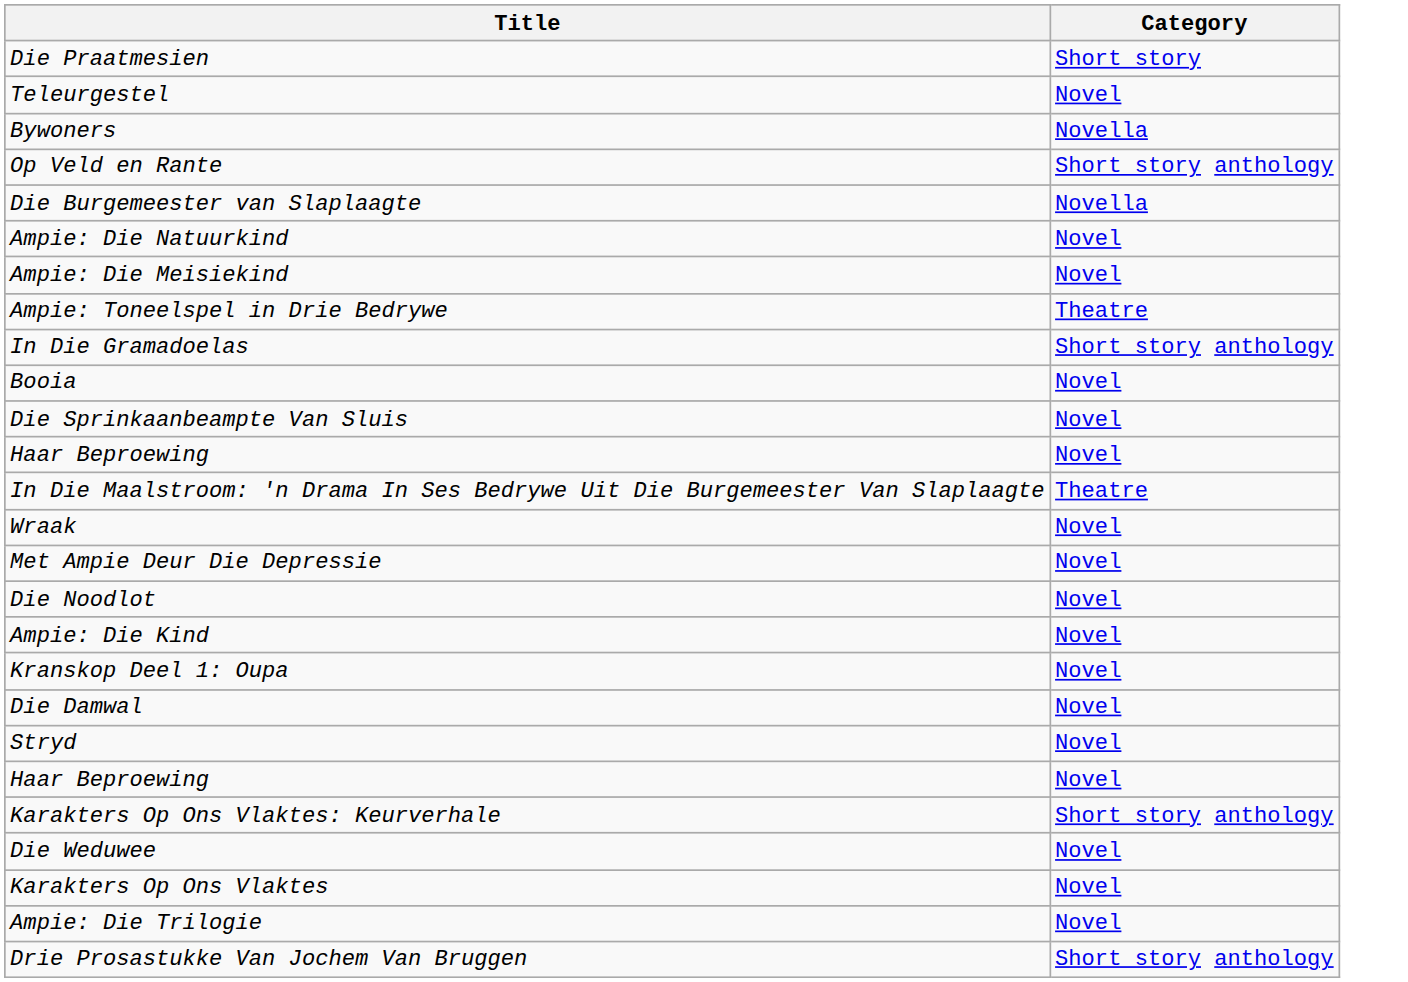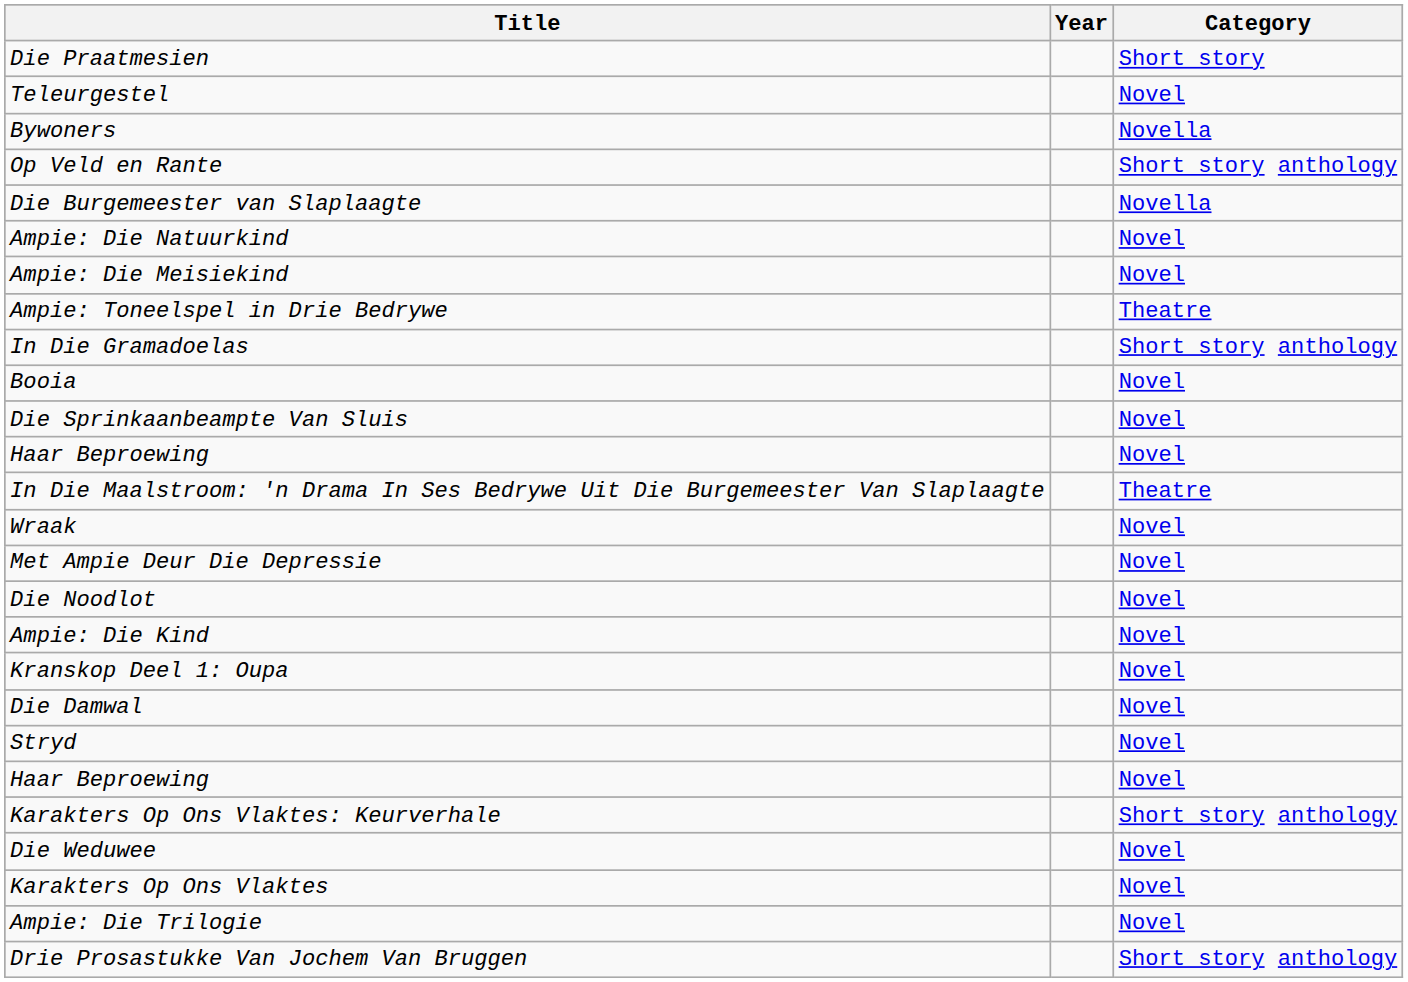 <table class="wikitable sortable">
 <tr>
 <th>Title</th>
+<th>Year</th>
 <th>Category</th>
 </tr>
 <tr>
 <td><em>Die Praatmesien</em></td>
+<td></td>
 <td><a href='#'>Short story</a></td>
 </tr>
 <tr>
 <td><em>Teleurgestel</em></td>
+<td></td>
 <td><a href='#'>Novel</a></td>
 </tr>
 <tr>
 <td><em>Bywoners</em></td>
+<td></td>
 <td><a href='#'>Novella</a></td>
 </tr>
 <tr>
 <td><em>Op Veld en Rante</em></td>
+<td></td>
 <td><a href='#'>Short story</a> <a href='#'>anthology</a></td>
 </tr>
 <tr>
 <td><em>Die Burgemeester van Slaplaagte</em></td>
+<td></td>
 <td><a href='#'>Novella</a></td>
 </tr>
 <tr>
 <td><em>Ampie: Die Natuurkind</em></td>
+<td></td>
 <td><a href='#'>Novel</a></td>
 </tr>
 <tr>
 <td><em>Ampie: Die Meisiekind</em></td>
+<td></td>
 <td><a href='#'>Novel</a></td>
 </tr>
 <tr>
 <td><em>Ampie: Toneelspel in Drie Bedrywe</em></td>
+<td></td>
 <td><a href='#'>Theatre</a></td>
 </tr>
 <tr>
 <td><em>In Die Gramadoelas</em></td>
+<td></td>
 <td><a href='#'>Short story</a> <a href='#'>anthology</a></td>
 </tr>
 <tr>
 <td><em>Booia</em></td>
+<td></td>
 <td><a href='#'>Novel</a></td>
 </tr>
 <tr>
 <td><em>Die Sprinkaanbeampte Van Sluis</em></td>
+<td></td>
 <td><a href='#'>Novel</a></td>
 </tr>
 <tr>
 <td><em>Haar Beproewing</em></td>
+<td></td>
 <td><a href='#'>Novel</a></td>
 </tr>
 <tr>
 <td><em>In Die Maalstroom: 'n Drama In Ses Bedrywe Uit Die Burgemeester Van Slaplaagte</em></td>
+<td></td>
 <td><a href='#'>Theatre</a></td>
 </tr>
 <tr>
 <td><em>Wraak</em></td>
+<td></td>
 <td><a href='#'>Novel</a></td>
 </tr>
 <tr>
 <td><em>Met Ampie Deur Die Depressie</em></td>
+<td></td>
 <td><a href='#'>Novel</a></td>
 </tr>
 <tr>
 <td><em>Die Noodlot</em></td>
+<td></td>
 <td><a href='#'>Novel</a></td>
 </tr>
 <tr>
 <td><em>Ampie: Die Kind</em></td>
+<td></td>
 <td><a href='#'>Novel</a></td>
 </tr>
 <tr>
 <td><em>Kranskop Deel 1: Oupa</em></td>
+<td></td>
 <td><a href='#'>Novel</a></td>
 </tr>
 <tr>
 <td><em>Die Damwal</em></td>
+<td></td>
 <td><a href='#'>Novel</a></td>
 </tr>
 <tr>
 <td><em>Stryd</em></td>
+<td></td>
 <td><a href='#'>Novel</a></td>
 </tr>
 <tr>
 <td><em>Haar Beproewing</em></td>
+<td></td>
 <td><a href='#'>Novel</a></td>
 </tr>
 <tr>
 <td><em>Karakters Op Ons Vlaktes: Keurverhale</em></td>
+<td></td>
 <td><a href='#'>Short story</a> <a href='#'>anthology</a></td>
 </tr>
 <tr>
 <td><em>Die Weduwee</em></td>
+<td></td>
 <td><a href='#'>Novel</a></td>
 </tr>
 <tr>
 <td><em>Karakters Op Ons Vlaktes</em></td>
+<td></td>
 <td><a href='#'>Novel</a></td>
 </tr>
 <tr>
 <td><em>Ampie: Die Trilogie</em></td>
+<td></td>
 <td><a href='#'>Novel</a></td>
 </tr>
 <tr>
 <td><em>Drie Prosastukke Van Jochem Van Bruggen</em></td>
+<td></td>
 <td><a href='#'>Short story</a> <a href='#'>anthology</a></td>
 </tr>
 </table>
